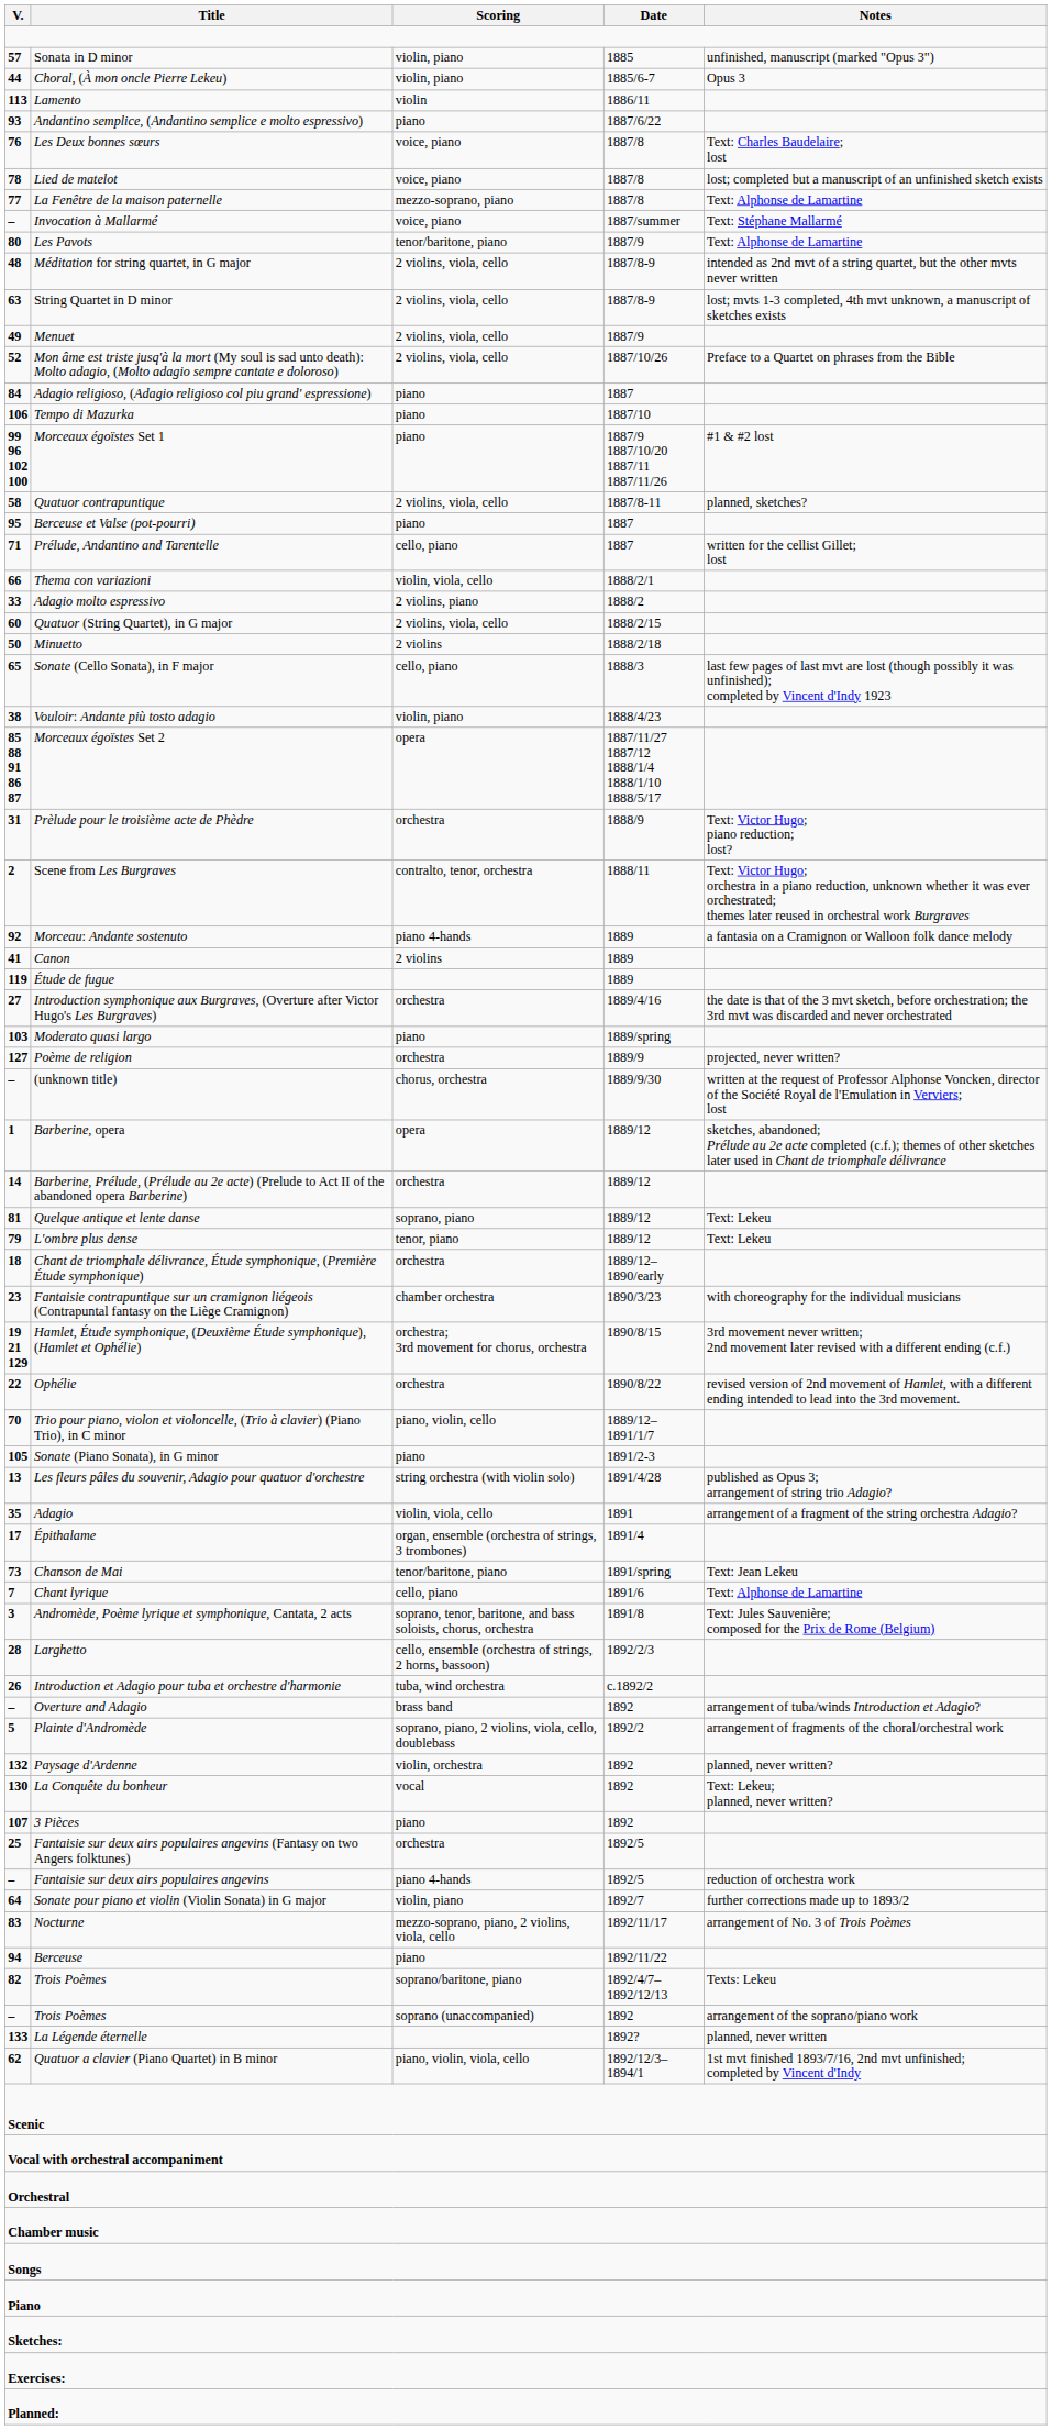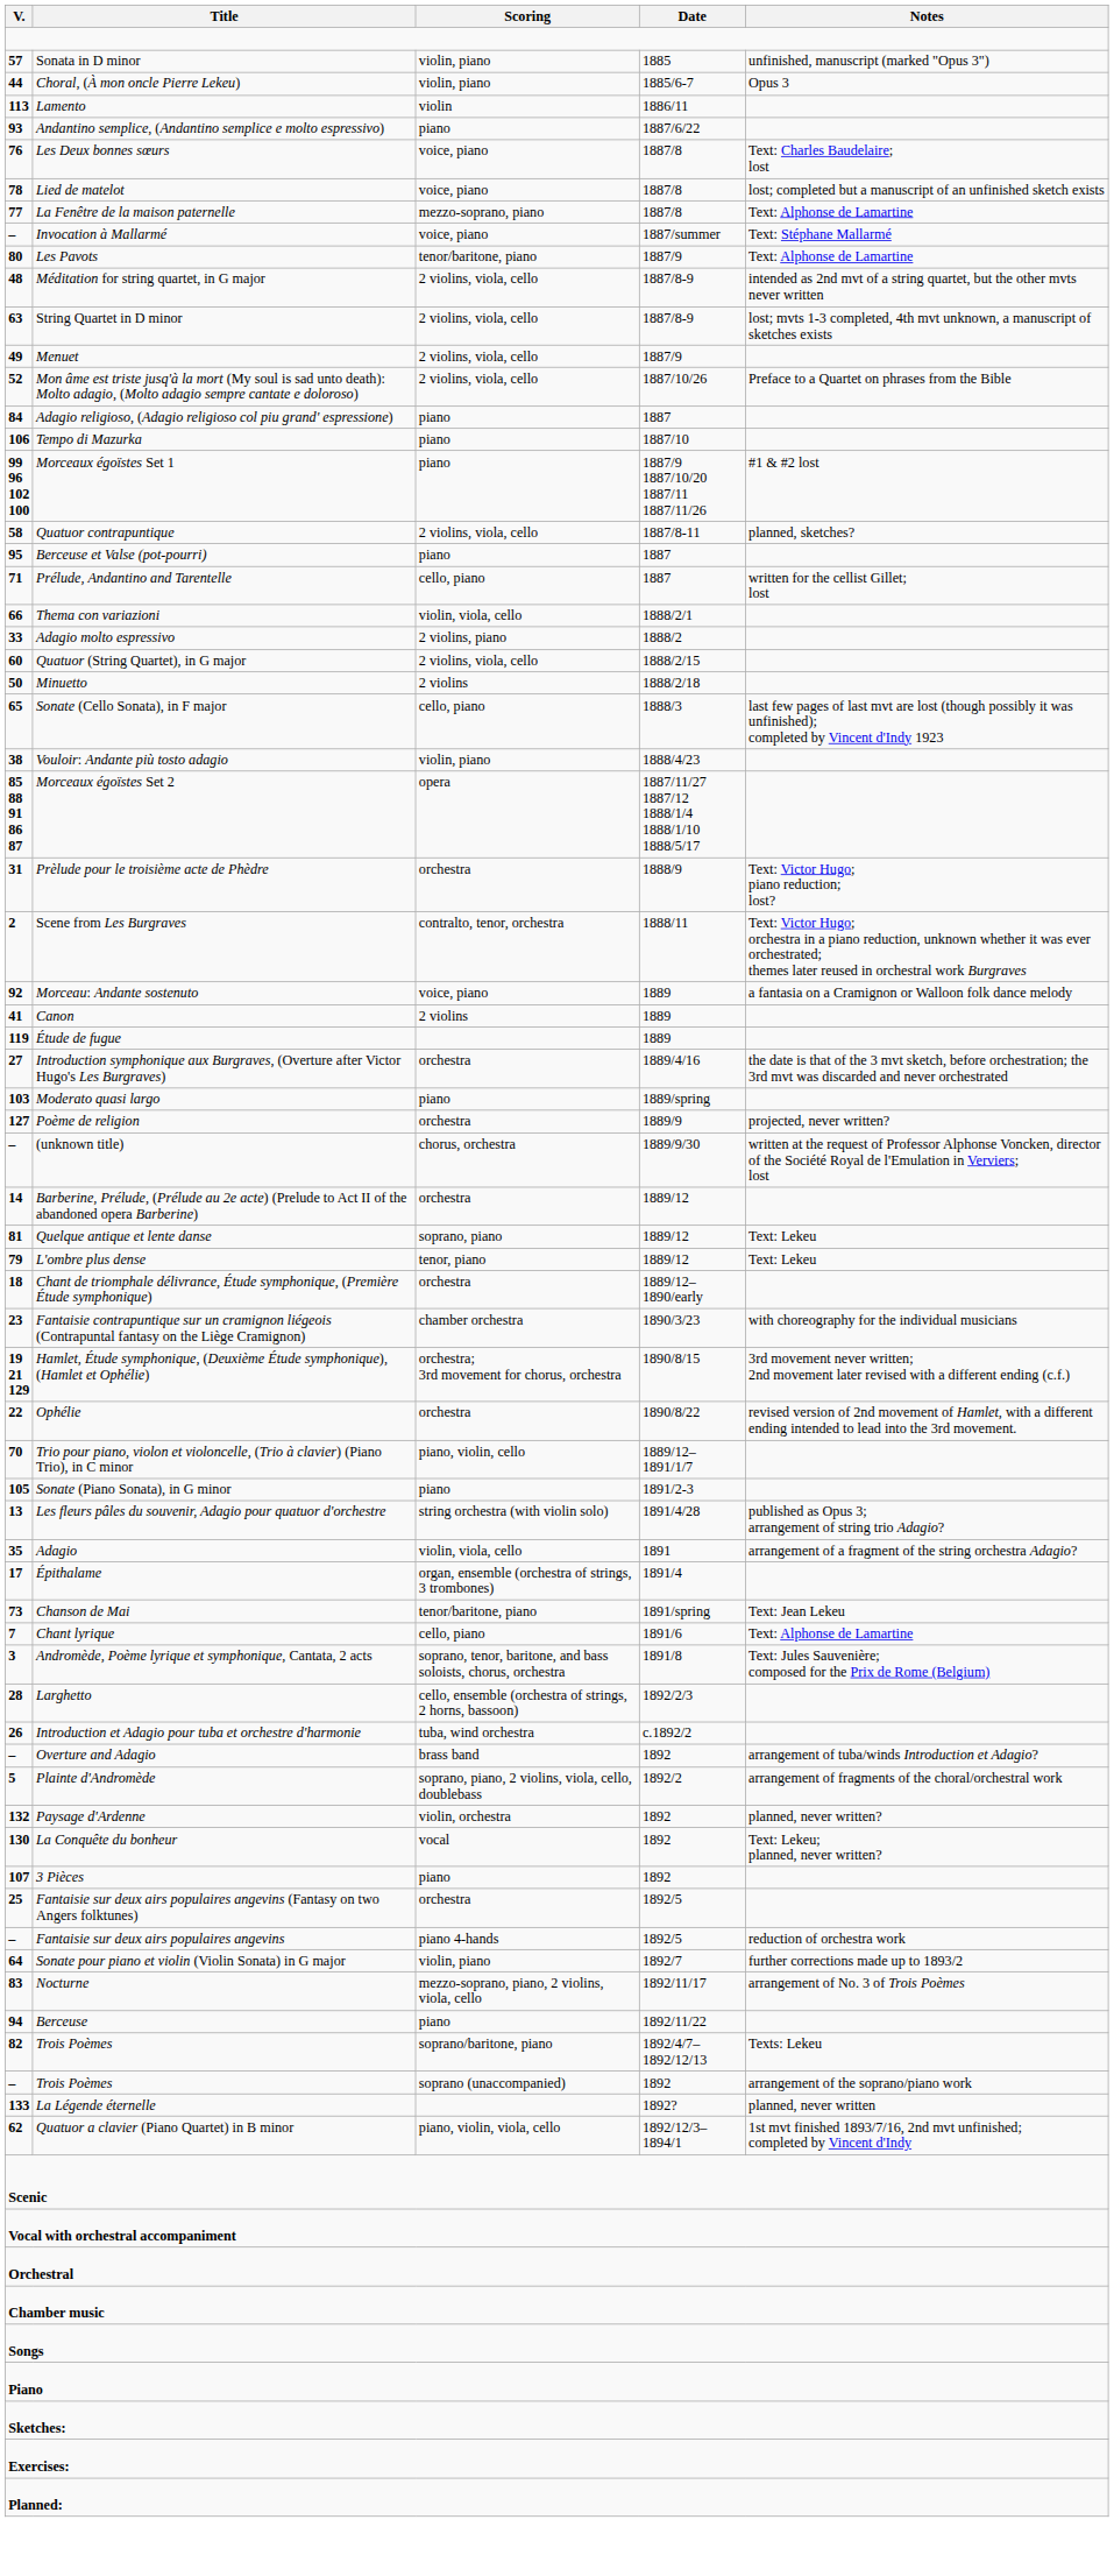 <table class="wikitable sortable" style="text-align: left">
 <tr>
 <th data-sort-type="number">V.</th>
 <th class=unsortable>Title</th>
 <th class=unsortable>Scoring</th>
 <th class=unsortable>Date</th>
 <th class=unsortable>Notes</th>
 </tr>
 <tr style="vertical-align: top">
 <td colspan="5" data-sort-value="999"><br></td>
 </tr>
 <tr style="vertical-align: top">
 <td><strong>57</strong></td>
 <td>Sonata in D minor</td>
 <td>violin, piano</td>
 <td>1885</td>
 <td>unfinished, manuscript (marked "Opus 3")</td>
 </tr>
 <tr style="vertical-align: top">
 <td><strong>44</strong></td>
 <td><em>Choral</em>, (<em>À mon oncle Pierre Lekeu</em>)</td>
 <td>violin, piano</td>
 <td>1885/6-7</td>
 <td>Opus 3</td>
 </tr>
 <tr style="vertical-align: top">
 <td><strong>113</strong></td>
 <td><em>Lamento</em></td>
 <td>violin</td>
 <td>1886/11</td>
 <td></td>
 </tr>
 <tr style="vertical-align: top">
 <td><strong>93</strong></td>
 <td><em>Andantino semplice</em>, (<em>Andantino semplice e molto espressivo</em>)</td>
 <td>piano</td>
 <td>1887/6/22</td>
 <td></td>
 </tr>
 <tr style="vertical-align: top">
 <td><strong>76</strong></td>
 <td><em>Les Deux bonnes sœurs</em></td>
 <td>voice, piano</td>
 <td>1887/8</td>
 <td>Text: <a href='#'>Charles Baudelaire</a>;<br>lost</td>
 </tr>
 <tr style="vertical-align: top">
 <td><strong>78</strong></td>
 <td><em>Lied de matelot</em></td>
 <td>voice, piano</td>
 <td>1887/8</td>
 <td>lost; completed but a manuscript of an unfinished sketch exists</td>
 </tr>
 <tr style="vertical-align: top">
 <td><strong>77</strong></td>
 <td><em>La Fenêtre de la maison paternelle</em></td>
 <td>mezzo-soprano, piano</td>
 <td>1887/8</td>
 <td>Text: <a href='#'>Alphonse de Lamartine</a></td>
 </tr>
 <tr style="vertical-align: top">
 <td data-sort-value="83.1"><strong>–</strong></td>
 <td><em>Invocation à Mallarmé</em></td>
 <td>voice, piano</td>
 <td>1887/summer</td>
 <td>Text: <a href='#'>Stéphane Mallarmé</a></td>
 </tr>
 <tr style="vertical-align: top">
 <td><strong>80</strong></td>
 <td><em>Les Pavots</em></td>
 <td>tenor/baritone, piano</td>
 <td>1887/9</td>
 <td>Text: <a href='#'>Alphonse de Lamartine</a></td>
 </tr>
 <tr style="vertical-align: top">
 <td><strong>48</strong></td>
 <td><em>Méditation</em> for string quartet, in G major</td>
 <td>2 violins, viola, cello</td>
 <td>1887/8-9</td>
 <td>intended as 2nd mvt of a string quartet, but the other mvts never written</td>
 </tr>
 <tr style="vertical-align: top">
 <td><strong>63</strong></td>
 <td>String Quartet in D minor<br></td>
 <td>2 violins, viola, cello</td>
 <td>1887/8-9</td>
 <td>lost; mvts 1-3 completed, 4th mvt unknown, a manuscript of sketches exists</td>
 </tr>
 <tr style="vertical-align: top">
 <td><strong>49</strong></td>
 <td><em>Menuet</em></td>
 <td>2 violins, viola, cello</td>
 <td>1887/9</td>
 <td></td>
 </tr>
 <tr style="vertical-align: top">
 <td><strong>52</strong></td>
 <td><em>Mon âme est triste jusq'à la mort</em> (My soul is sad unto death): <em>Molto adagio</em>, (<em>Molto adagio sempre cantate e doloroso</em>)</td>
 <td>2 violins, viola, cello</td>
 <td>1887/10/26</td>
 <td>Preface to a Quartet on phrases from the Bible</td>
 </tr>
 <tr style="vertical-align: top">
 <td><strong>84</strong></td>
 <td><em>Adagio religioso</em>, (<em>Adagio religioso col piu grand' espressione</em>)</td>
 <td>piano</td>
 <td>1887</td>
 <td></td>
 </tr>
 <tr style="vertical-align: top">
 <td><strong>106</strong></td>
 <td><em>Tempo di Mazurka</em></td>
 <td>piano</td>
 <td>1887/10</td>
 <td></td>
 </tr>
 <tr style="vertical-align: top">
 <td data-sort-value="96.1"><strong>99</strong><br><strong>96</strong><br><strong>102</strong><br><strong>100</strong></td>
 <td><em>Morceaux égoïstes</em> Set 1<br></td>
 <td>piano</td>
 <td>1887/9<br>1887/10/20<br>1887/11<br>1887/11/26</td>
 <td>#1 & #2 lost</td>
 </tr>
 <tr style="vertical-align: top">
 <td><strong>58</strong></td>
 <td><em>Quatuor contrapuntique</em></td>
 <td>2 violins, viola, cello</td>
 <td>1887/8-11</td>
 <td>planned, sketches?</td>
 </tr>
 <tr style="vertical-align: top">
 <td><strong>95</strong></td>
 <td><em>Berceuse et Valse (pot-pourri)</em></td>
 <td>piano</td>
 <td>1887</td>
 <td></td>
 </tr>
 <tr style="vertical-align: top">
 <td><strong>71</strong></td>
 <td><em>Prélude, Andantino and Tarentelle</em></td>
 <td>cello, piano</td>
 <td>1887</td>
 <td>written for the cellist Gillet;<br>lost</td>
 </tr>
 <tr style="vertical-align: top">
 <td><strong>66</strong></td>
 <td><em>Thema con variazioni</em></td>
 <td>violin, viola, cello</td>
 <td>1888/2/1</td>
 <td></td>
 </tr>
 <tr style="vertical-align: top">
 <td><strong>33</strong></td>
 <td><em>Adagio molto espressivo</em></td>
 <td>2 violins, piano</td>
 <td>1888/2</td>
 <td></td>
 </tr>
 <tr style="vertical-align: top">
 <td><strong>60</strong></td>
 <td><em>Quatuor</em> (String Quartet), in G major<br></td>
 <td>2 violins, viola, cello</td>
 <td>1888/2/15</td>
 <td></td>
 </tr>
 <tr style="vertical-align: top">
 <td><strong>50</strong></td>
 <td><em>Minuetto</em></td>
 <td>2 violins</td>
 <td>1888/2/18</td>
 <td></td>
 </tr>
 <tr style="vertical-align: top">
 <td><strong>65</strong></td>
 <td><em>Sonate</em> (Cello Sonata), in F major<br></td>
 <td>cello, piano</td>
 <td>1888/3</td>
 <td>last few pages of last mvt are lost (though possibly it was unfinished);<br>completed by <a href='#'>Vincent d'Indy</a> 1923</td>
 </tr>
 <tr style="vertical-align: top">
 <td><strong>38</strong></td>
 <td><em>Vouloir</em>: <em>Andante più tosto adagio</em></td>
 <td>violin, piano</td>
 <td>1888/4/23</td>
 <td></td>
 </tr>
 <tr style="vertical-align: top">
 <td data-sort-value="85.1"><strong>85</strong><br><strong>88</strong><br><strong>91</strong><br><strong>86</strong><br><strong>87</strong></td>
 <td><em>Morceaux égoïstes</em> Set 2<br></td>
 <td>opera</td>
 <td>1887/11/27<br>1887/12<br>1888/1/4<br>1888/1/10<br>1888/5/17</td>
 <td></td>
 </tr>
 <tr style="vertical-align: top">
 <td><strong>31</strong></td>
 <td><em>Prèlude pour le troisième acte de Phèdre</em></td>
 <td>orchestra</td>
 <td>1888/9</td>
 <td>Text: <a href='#'>Victor Hugo</a>;<br>piano reduction;<br>lost?</td>
 </tr>
 <tr style="vertical-align: top">
 <td><strong>2</strong></td>
 <td>Scene from <em>Les Burgraves</em></td>
 <td>contralto, tenor, orchestra</td>
 <td>1888/11</td>
 <td>Text: <a href='#'>Victor Hugo</a>;<br>orchestra in a piano reduction, unknown whether it was ever orchestrated;<br>themes later reused in orchestral work <em>Burgraves</em></td>
 </tr>
 <tr style="vertical-align: top">
 <td><strong>92</strong></td>
 <td><em>Morceau</em>: <em>Andante sostenuto</em></td>
-<td>piano 4-hands</td>
+<td>voice, piano</td>
 <td>1889</td>
 <td>a fantasia on a Cramignon or Walloon folk dance melody</td>
 </tr>
 <tr style="vertical-align: top">
 <td><strong>41</strong></td>
 <td><em>Canon</em></td>
 <td>2 violins</td>
 <td>1889</td>
 <td></td>
 </tr>
 <tr style="vertical-align: top">
 <td><strong>119</strong></td>
 <td><em>Étude de fugue</em></td>
 <td></td>
 <td>1889</td>
 <td></td>
 </tr>
 <tr style="vertical-align: top">
 <td><strong>27</strong></td>
 <td><em>Introduction symphonique aux Burgraves</em>, (Overture after Victor Hugo's <em>Les Burgraves</em>)<br></td>
 <td>orchestra</td>
 <td>1889/4/16</td>
 <td>the date is that of the 3 mvt sketch, before orchestration; the 3rd mvt was discarded and never orchestrated</td>
 </tr>
 <tr style="vertical-align: top">
 <td><strong>103</strong></td>
 <td><em>Moderato quasi largo</em></td>
 <td>piano</td>
 <td>1889/spring</td>
 <td></td>
 </tr>
 <tr style="vertical-align: top">
 <td><strong>127</strong></td>
 <td><em>Poème de religion</em></td>
 <td>orchestra</td>
 <td>1889/9</td>
 <td>projected, never written?</td>
 </tr>
 <tr style="vertical-align: top">
 <td data-sort-value="11.1"><strong>–</strong></td>
 <td>(unknown title)</td>
 <td>chorus, orchestra</td>
 <td>1889/9/30</td>
 <td>written at the request of Professor Alphonse Voncken, director of the Société Royal de l'Emulation in <a href='#'>Verviers</a>;<br>lost</td>
-</tr>
-<tr style="vertical-align: top">
-<td><strong>1</strong></td>
-<td><em>Barberine</em>, opera</td>
-<td>opera</td>
-<td>1889/12</td>
-<td>sketches, abandoned;<br><em>Prélude au 2e acte</em> completed (c.f.); themes of other sketches later used in <em>Chant de triomphale délivrance</em></td>
 </tr>
 <tr style="vertical-align: top">
 <td><strong>14</strong></td>
 <td><em>Barberine, Prélude</em>, (<em>Prélude au 2e acte</em>) (Prelude to Act II of the abandoned opera <em>Barberine</em>)</td>
 <td>orchestra</td>
 <td>1889/12</td>
 <td></td>
 </tr>
 <tr style="vertical-align: top">
 <td><strong>81</strong></td>
 <td><em>Quelque antique et lente danse</em></td>
 <td>soprano, piano</td>
 <td>1889/12</td>
 <td>Text: Lekeu</td>
 </tr>
 <tr style="vertical-align: top">
 <td><strong>79</strong></td>
 <td><em>L'ombre plus dense</em></td>
 <td>tenor, piano</td>
 <td>1889/12</td>
 <td>Text: Lekeu</td>
 </tr>
 <tr style="vertical-align: top">
 <td><strong>18</strong></td>
 <td><em>Chant de triomphale délivrance, Étude symphonique</em>, (<em>Première Étude symphonique</em>)</td>
 <td>orchestra</td>
 <td>1889/12–1890/early</td>
 <td></td>
 </tr>
 <tr style="vertical-align: top">
 <td><strong>23</strong></td>
 <td><em>Fantaisie contrapuntique sur un cramignon liégeois</em> (Contrapuntal fantasy on the Liège Cramignon)</td>
 <td>chamber orchestra</td>
 <td>1890/3/23</td>
 <td>with choreography for the individual musicians</td>
 </tr>
 <tr style="vertical-align: top">
 <td data-sort-value="19.1"><strong>19</strong><br><strong>21</strong><br><strong>129</strong></td>
 <td><em>Hamlet, Étude symphonique</em>, (<em>Deuxième Étude symphonique</em>), (<em>Hamlet et Ophélie</em>)<br></td>
 <td>orchestra;<br>3rd movement for chorus, orchestra</td>
 <td>1890/8/15</td>
 <td>3rd movement never written;<br>2nd movement later revised with a different ending (c.f.)</td>
 </tr>
 <tr style="vertical-align: top">
 <td><strong>22</strong></td>
 <td><em>Ophélie</em></td>
 <td>orchestra</td>
 <td>1890/8/22</td>
 <td>revised version of 2nd movement of <em>Hamlet</em>, with a different ending intended to lead into the 3rd movement.</td>
 </tr>
 <tr style="vertical-align: top">
 <td><strong>70</strong></td>
 <td><em>Trio pour piano, violon et violoncelle</em>, (<em>Trio à clavier</em>) (Piano Trio), in C minor<br></td>
 <td>piano, violin, cello</td>
 <td>1889/12–1891/1/7</td>
 <td></td>
 </tr>
 <tr style="vertical-align: top">
 <td><strong>105</strong></td>
 <td><em>Sonate</em> (Piano Sonata), in G minor<br></td>
 <td>piano</td>
 <td>1891/2-3</td>
 <td></td>
 </tr>
 <tr style="vertical-align: top">
 <td><strong>13</strong></td>
 <td><em>Les fleurs pâles du souvenir, Adagio pour quatuor d'orchestre</em></td>
 <td>string orchestra (with violin solo)</td>
 <td>1891/4/28</td>
 <td>published as Opus 3;<br>arrangement of string trio <em>Adagio</em>?</td>
 </tr>
 <tr style="vertical-align: top">
 <td><strong>35</strong></td>
 <td><em>Adagio</em></td>
 <td>violin, viola, cello</td>
 <td>1891</td>
 <td>arrangement of a fragment of the string orchestra <em>Adagio</em>?</td>
 </tr>
 <tr style="vertical-align: top">
 <td><strong>17</strong></td>
 <td><em>Épithalame</em></td>
 <td>organ, ensemble (orchestra of strings, 3 trombones)</td>
 <td>1891/4</td>
 <td></td>
 </tr>
 <tr style="vertical-align: top">
 <td><strong>73</strong></td>
 <td><em>Chanson de Mai</em></td>
 <td>tenor/baritone, piano</td>
 <td>1891/spring</td>
 <td>Text: Jean Lekeu</td>
 </tr>
 <tr style="vertical-align: top">
 <td><strong>7</strong></td>
 <td><em>Chant lyrique</em></td>
 <td>cello, piano</td>
 <td>1891/6</td>
 <td>Text: <a href='#'>Alphonse de Lamartine</a></td>
 </tr>
 <tr style="vertical-align: top">
 <td><strong>3</strong></td>
 <td><em>Andromède, Poème lyrique et symphonique</em>, Cantata, 2 acts</td>
 <td>soprano, tenor, baritone, and bass soloists, chorus, orchestra</td>
 <td>1891/8</td>
 <td>Text: Jules Sauvenière;<br>composed for the <a href='#'>Prix de Rome (Belgium)</a></td>
 </tr>
 <tr style="vertical-align: top">
 <td><strong>28</strong></td>
 <td><em>Larghetto</em></td>
 <td>cello, ensemble (orchestra of strings, 2 horns, bassoon)</td>
 <td>1892/2/3</td>
 <td></td>
 </tr>
 <tr style="vertical-align: top">
 <td><strong>26</strong></td>
 <td><em>Introduction et Adagio pour tuba et orchestre d'harmonie</em></td>
 <td>tuba, wind orchestra</td>
 <td>c.1892/2</td>
 <td></td>
 </tr>
 <tr style="vertical-align: top">
 <td data-sort-value="32.1"><strong>–</strong></td>
 <td><em>Overture and Adagio</em></td>
 <td>brass band</td>
 <td>1892</td>
 <td>arrangement of tuba/winds <em>Introduction et Adagio</em>?</td>
 </tr>
 <tr style="vertical-align: top">
 <td><strong>5</strong></td>
 <td><em>Plainte d'Andromède</em></td>
 <td>soprano, piano, 2 violins, viola, cello, doublebass</td>
 <td>1892/2</td>
 <td>arrangement of fragments of the choral/orchestral work</td>
 </tr>
 <tr style="vertical-align: top">
 <td><strong>132</strong></td>
 <td><em>Paysage d'Ardenne</em></td>
 <td>violin, orchestra</td>
 <td>1892</td>
 <td>planned, never written?</td>
 </tr>
 <tr style="vertical-align: top">
 <td><strong>130</strong></td>
 <td><em>La Conquête du bonheur</em></td>
 <td>vocal</td>
 <td>1892</td>
 <td>Text: Lekeu;<br>planned, never written?</td>
 </tr>
 <tr style="vertical-align: top">
 <td><strong>107</strong></td>
 <td><em>3 Pièces</em><br></td>
 <td>piano</td>
 <td>1892</td>
 <td></td>
 </tr>
 <tr style="vertical-align: top">
 <td><strong>25</strong></td>
 <td><em>Fantaisie sur deux airs populaires angevins</em> (Fantasy on two Angers folktunes)</td>
 <td>orchestra</td>
 <td>1892/5</td>
 <td></td>
 </tr>
 <tr style="vertical-align: top">
 <td data-sort-value="110.1"><strong>–</strong></td>
 <td><em>Fantaisie sur deux airs populaires angevins</em></td>
 <td>piano 4-hands</td>
 <td>1892/5</td>
 <td>reduction of orchestra work</td>
 </tr>
 <tr style="vertical-align: top">
 <td><strong>64</strong></td>
 <td><em>Sonate pour piano et violin</em> (Violin Sonata) in G major<br></td>
 <td>violin, piano</td>
 <td>1892/7</td>
 <td>further corrections made up to 1893/2</td>
 </tr>
 <tr style="vertical-align: top">
 <td><strong>83</strong></td>
 <td><em>Nocturne</em></td>
 <td>mezzo-soprano, piano, 2 violins, viola, cello</td>
 <td>1892/11/17</td>
 <td>arrangement of No. 3 of <em>Trois Poèmes</em></td>
 </tr>
 <tr style="vertical-align: top">
 <td><strong>94</strong></td>
 <td><em>Berceuse</em></td>
 <td>piano</td>
 <td>1892/11/22</td>
 <td></td>
 </tr>
 <tr style="vertical-align: top">
 <td><strong>82</strong></td>
 <td><em>Trois Poèmes</em><br></td>
 <td>soprano/baritone, piano</td>
 <td>1892/4/7–1892/12/13</td>
 <td>Texts: Lekeu</td>
 </tr>
 <tr style="vertical-align: top">
 <td data-sort-value="83.2"><strong>–</strong></td>
 <td><em>Trois Poèmes</em></td>
 <td>soprano (unaccompanied)</td>
 <td>1892</td>
 <td>arrangement of the soprano/piano work</td>
 </tr>
 <tr style="vertical-align: top">
 <td><strong>133</strong></td>
 <td><em>La Légende éternelle</em></td>
 <td></td>
 <td>1892?</td>
 <td>planned, never written</td>
 </tr>
 <tr style="vertical-align: top">
 <td><strong>62</strong></td>
 <td><em>Quatuor a clavier</em> (Piano Quartet) in B minor<br></td>
 <td>piano, violin, viola, cello</td>
 <td>1892/12/3–1894/1</td>
 <td>1st mvt finished 1893/7/16, 2nd mvt unfinished;<br>completed by <a href='#'>Vincent d'Indy</a></td>
 </tr>
 <tr style="vertical-align: top">
 <td colspan="5" data-sort-value="0.9"><br><br><strong>Scenic</strong></td>
 </tr>
 <tr style="vertical-align: top">
 <td colspan="5" data-sort-value="2.9"><br><strong>Vocal with orchestral accompaniment</strong></td>
 </tr>
 <tr style="vertical-align: top">
 <td colspan="5" data-sort-value="11.9"><br><strong>Orchestral</strong></td>
 </tr>
 <tr style="vertical-align: top">
 <td colspan="5" data-sort-value="32.9"><br><strong>Chamber music</strong></td>
 </tr>
 <tr style="vertical-align: top">
 <td colspan="5" data-sort-value="71.9"><br><strong>Songs</strong></td>
 </tr>
 <tr style="vertical-align: top">
 <td colspan="5" data-sort-value="83.9"><br><strong>Piano</strong></td>
 </tr>
 <tr style="vertical-align: top">
 <td colspan="5" data-sort-value="110.9"><br><strong>Sketches:</strong></td>
 </tr>
 <tr style="vertical-align: top">
 <td colspan="5" data-sort-value="113.9"><br><strong>Exercises:</strong></td>
 </tr>
 <tr style="vertical-align: top">
 <td colspan="5" data-sort-value="124.9"><br><strong>Planned:</strong></td>
 </tr>
 </table>
